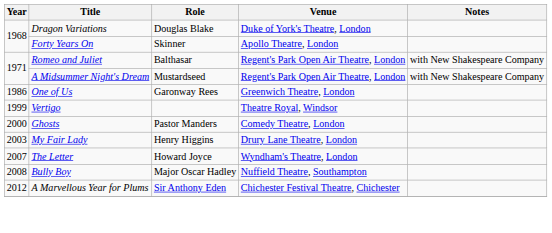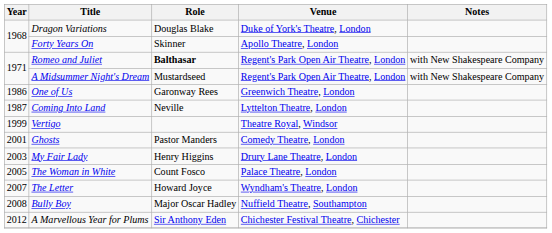 <table class="wikitable sortable">
 <tr>
 <th>Year</th>
 <th>Title</th>
 <th>Role</th>
 <th>Venue</th>
 <th>Notes</th>
 </tr>
 <tr>
 <td rowspan="2">1968</td>
 <td><em>Dragon Variations</em></td>
 <td>Douglas Blake</td>
 <td><a href='#'>Duke of York's Theatre</a>, <a href='#'>London</a></td>
 <td></td>
 </tr>
 <tr>
 <td><em><a href='#'>Forty Years On</a></em></td>
 <td>Skinner</td>
 <td><a href='#'>Apollo Theatre</a>, <a href='#'>London</a></td>
 <td></td>
 </tr>
 <tr>
 <td rowspan="2">1971</td>
 <td><em><a href='#'>Romeo and Juliet</a></em></td>
-<td>Balthasar</td>
+<td><strong>Balthasar</strong></td>
 <td><a href='#'>Regent's Park Open Air Theatre</a>, <a href='#'>London</a></td>
 <td>with New Shakespeare Company</td>
 </tr>
 <tr>
 <td><em><a href='#'>A Midsummer Night's Dream</a></em></td>
 <td>Mustardseed</td>
 <td><a href='#'>Regent's Park Open Air Theatre</a>, <a href='#'>London</a></td>
 <td>with New Shakespeare Company</td>
 </tr>
 <tr>
 <td>1986</td>
 <td><em><a href='#'>One of Us</a></em></td>
 <td>Garonway Rees</td>
 <td><a href='#'>Greenwich Theatre</a>, <a href='#'>London</a></td>
 <td></td>
 </tr>
 <tr>
+<td>1987</td>
+<td><em><a href='#'>Coming Into Land</a></em></td>
+<td>Neville</td>
+<td><a href='#'>Lyttelton Theatre</a>, <a href='#'>London</a></td>
+<td></td>
+</tr>
+<tr>
 <td>1999</td>
 <td><em><a href='#'>Vertigo</a></em></td>
 <td></td>
 <td><a href='#'>Theatre Royal</a>, <a href='#'>Windsor</a></td>
 <td></td>
 </tr>
 <tr>
-<td>2000</td>
+<td>2001</td>
 <td><em><a href='#'>Ghosts</a></em></td>
 <td>Pastor Manders</td>
 <td><a href='#'>Comedy Theatre</a>, <a href='#'>London</a></td>
 <td></td>
 </tr>
 <tr>
 <td>2003</td>
 <td><em><a href='#'>My Fair Lady</a></em></td>
 <td>Henry Higgins</td>
 <td><a href='#'>Drury Lane Theatre</a>, <a href='#'>London</a></td>
+<td></td>
+</tr>
+<tr>
+<td>2005</td>
+<td><em><a href='#'>The Woman in White</a></em></td>
+<td>Count Fosco</td>
+<td><a href='#'>Palace Theatre</a>, <a href='#'>London</a></td>
 <td></td>
 </tr>
 <tr>
 <td>2007</td>
 <td><em><a href='#'>The Letter</a></em></td>
 <td>Howard Joyce</td>
 <td><a href='#'>Wyndham's Theatre</a>, <a href='#'>London</a></td>
 <td></td>
 </tr>
 <tr>
 <td>2008</td>
 <td><em><a href='#'>Bully Boy</a></em></td>
 <td>Major Oscar Hadley</td>
 <td><a href='#'>Nuffield Theatre</a>, <a href='#'>Southampton</a></td>
 <td></td>
 </tr>
 <tr>
 <td>2012</td>
 <td><em>A Marvellous Year for Plums</em></td>
 <td><a href='#'>Sir Anthony Eden</a></td>
 <td><a href='#'>Chichester Festival Theatre</a>, <a href='#'>Chichester</a></td>
 <td></td>
 </tr>
 <tr>
 </tr>
 </table>
